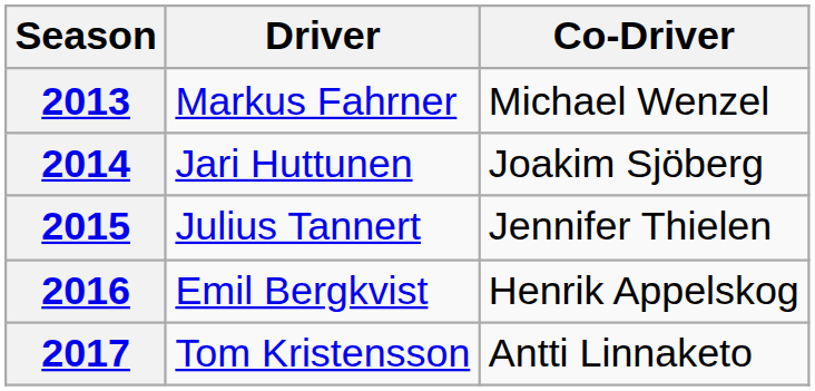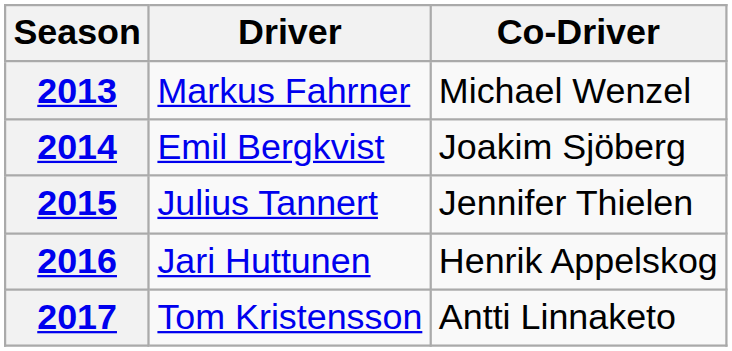 <table class="wikitable">
 <tr>
 <th>Season</th>
 <th>Driver</th>
 <th>Co-Driver</th>
 </tr>
 <tr>
 <th><a href='#'>2013</a></th>
 <td> <a href='#'>Markus Fahrner</a></td>
 <td> Michael Wenzel</td>
 </tr>
 <tr>
 <th><a href='#'>2014</a></th>
-<td> <a href='#'>Jari Huttunen</a></td>
+<td> <a href='#'>Emil Bergkvist</a></td>
 <td> Joakim Sjöberg</td>
 </tr>
 <tr>
 <th><a href='#'>2015</a></th>
 <td> <a href='#'>Julius Tannert</a></td>
 <td> Jennifer Thielen</td>
 </tr>
 <tr>
 <th><a href='#'>2016</a></th>
-<td> <a href='#'>Emil Bergkvist</a></td>
+<td> <a href='#'>Jari Huttunen</a></td>
 <td> Henrik Appelskog</td>
 </tr>
 <tr>
 <th><a href='#'>2017</a></th>
 <td> <a href='#'>Tom Kristensson</a></td>
 <td> Antti Linnaketo</td>
 </tr>
 </table>
